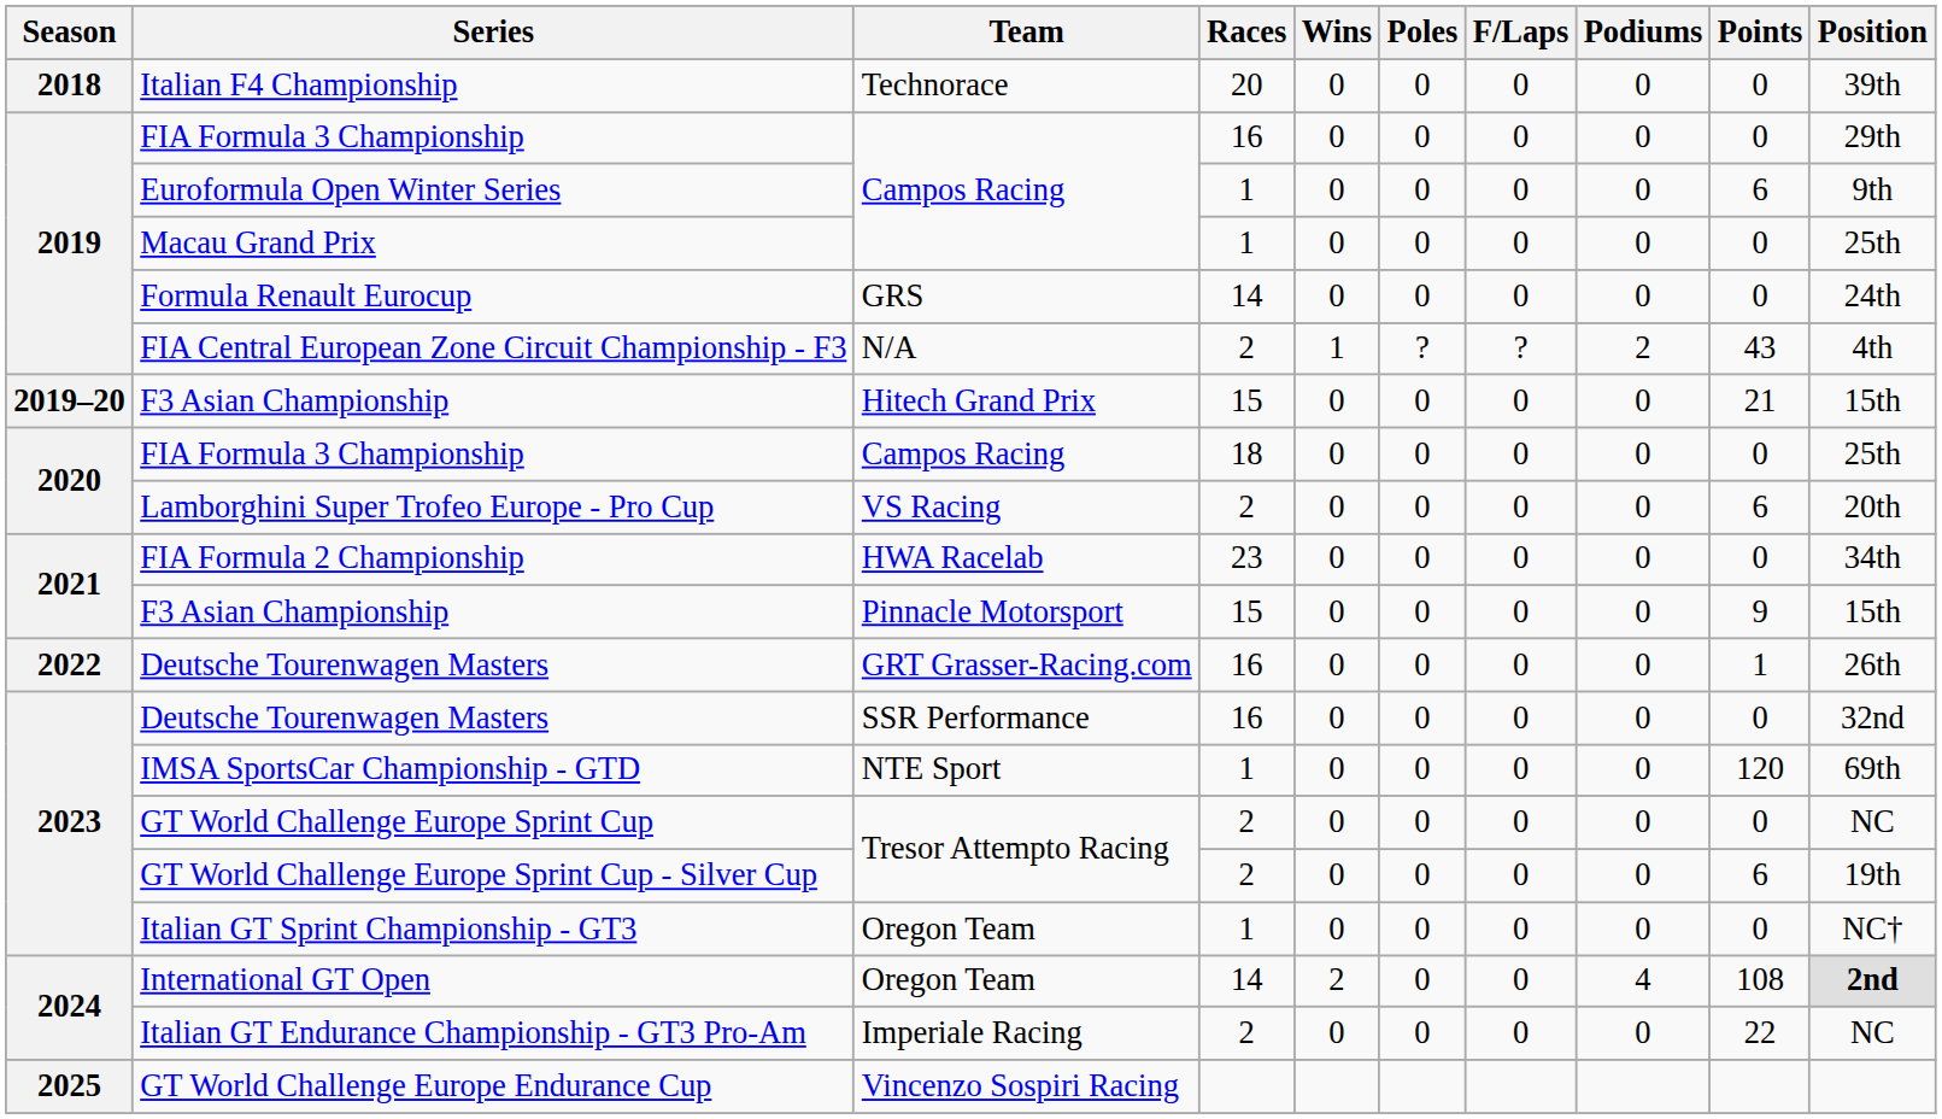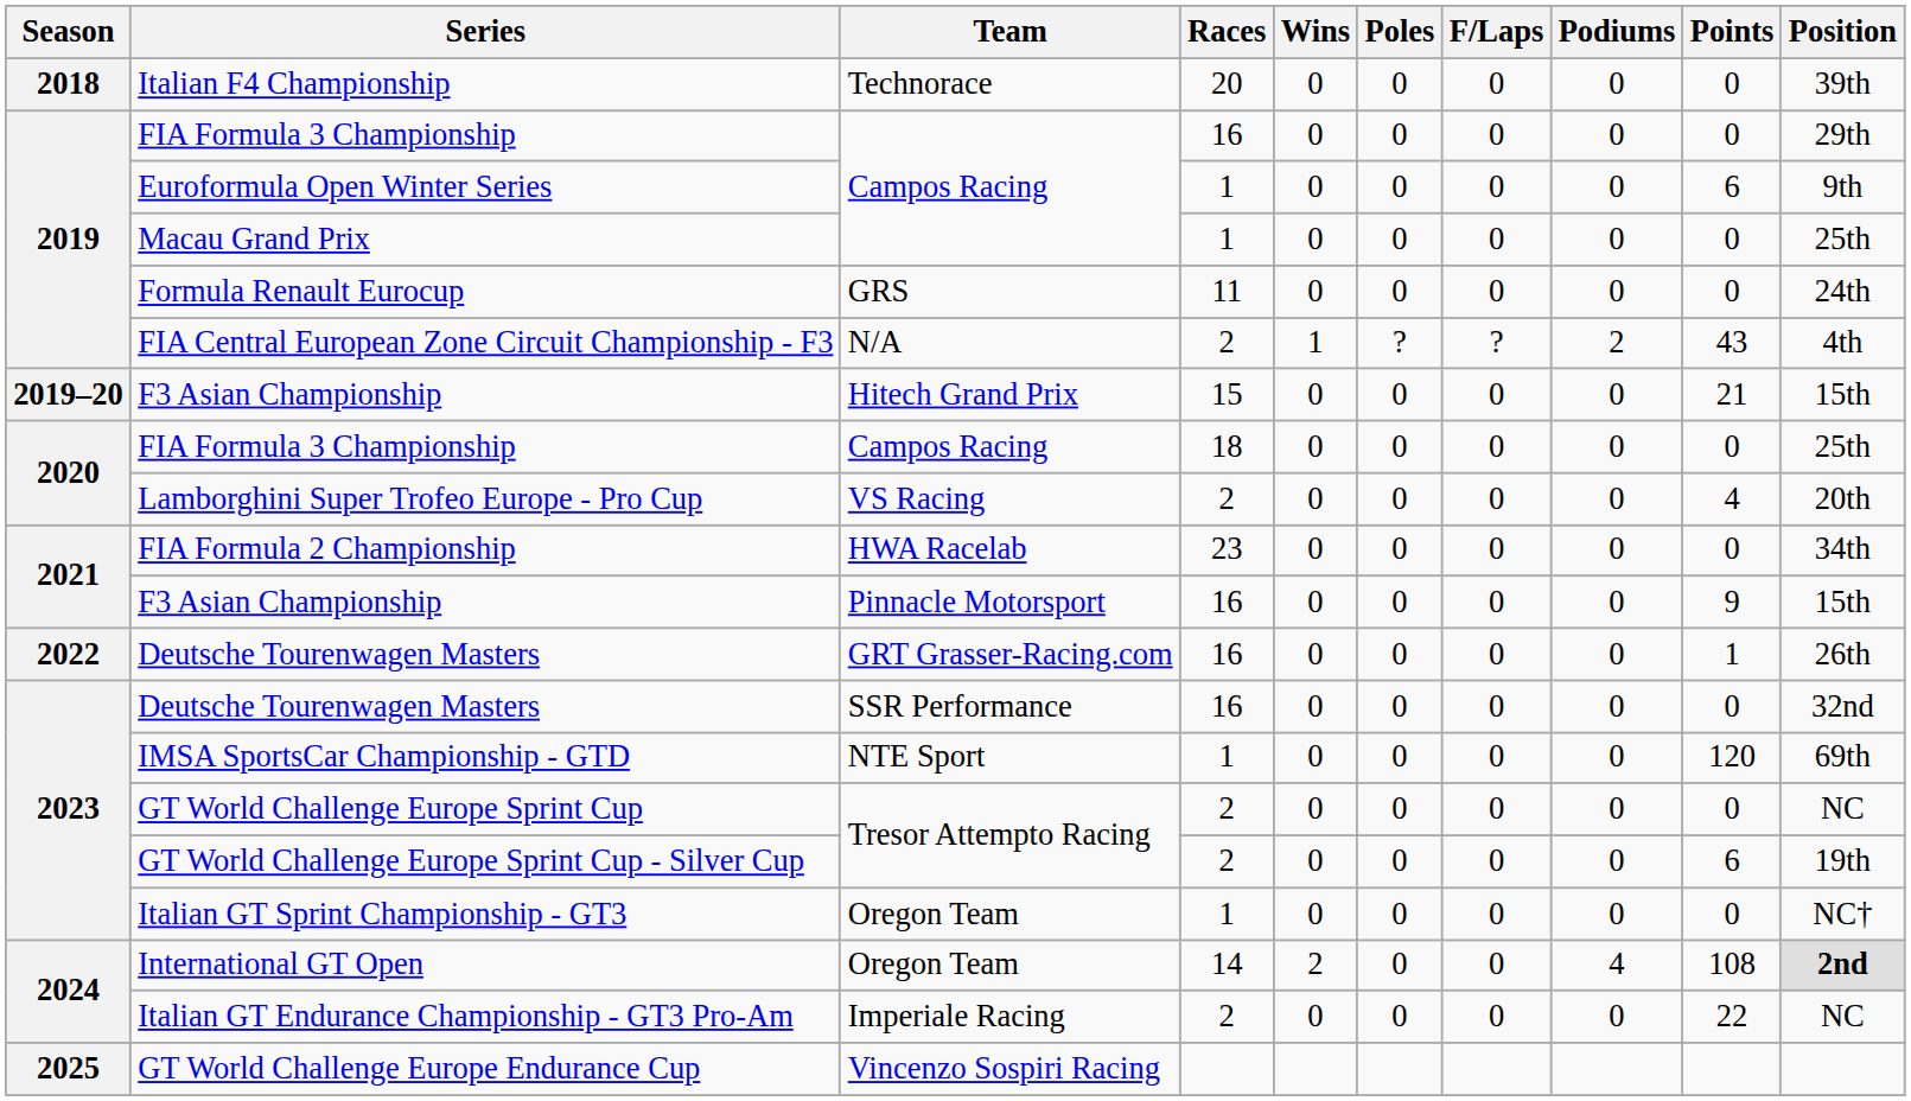 <table class="wikitable" style="font-size: 90%; text-align:center">
 <tr>
 <th>Season</th>
 <th>Series</th>
 <th>Team</th>
 <th>Races</th>
 <th>Wins</th>
 <th>Poles</th>
 <th>F/Laps</th>
 <th>Podiums</th>
 <th>Points</th>
 <th>Position</th>
 </tr>
 <tr>
 <th>2018</th>
 <td align=left><a href='#'>Italian F4 Championship</a></td>
 <td align=left>Technorace</td>
 <td>20</td>
 <td>0</td>
 <td>0</td>
 <td>0</td>
 <td>0</td>
 <td>0</td>
 <td>39th</td>
 </tr>
 <tr>
 <th rowspan=5>2019</th>
 <td align=left><a href='#'>FIA Formula 3 Championship</a></td>
 <td align=left rowspan=3><a href='#'>Campos Racing</a></td>
 <td>16</td>
 <td>0</td>
 <td>0</td>
 <td>0</td>
 <td>0</td>
 <td>0</td>
 <td>29th</td>
 </tr>
 <tr>
 <td align=left><a href='#'>Euroformula Open Winter Series</a></td>
 <td>1</td>
 <td>0</td>
 <td>0</td>
 <td>0</td>
 <td>0</td>
 <td>6</td>
 <td>9th</td>
 </tr>
 <tr>
 <td align=left><a href='#'>Macau Grand Prix</a></td>
 <td>1</td>
 <td>0</td>
 <td>0</td>
 <td>0</td>
 <td>0</td>
 <td>0</td>
 <td>25th</td>
 </tr>
 <tr>
 <td align=left><a href='#'>Formula Renault Eurocup</a></td>
 <td align=left>GRS</td>
-<td>14</td>
+<td>11</td>
 <td>0</td>
 <td>0</td>
 <td>0</td>
 <td>0</td>
 <td>0</td>
 <td>24th</td>
 </tr>
 <tr>
 <td align=left><a href='#'>FIA Central European Zone Circuit Championship - F3</a></td>
 <td align=left>N/A</td>
 <td>2</td>
 <td>1</td>
 <td>?</td>
 <td>?</td>
 <td>2</td>
 <td>43</td>
 <td>4th</td>
 </tr>
 <tr>
 <th>2019–20</th>
 <td align=left><a href='#'>F3 Asian Championship</a></td>
 <td align=left><a href='#'>Hitech Grand Prix</a></td>
 <td>15</td>
 <td>0</td>
 <td>0</td>
 <td>0</td>
 <td>0</td>
 <td>21</td>
 <td>15th</td>
 </tr>
 <tr>
 <th rowspan=2>2020</th>
 <td align=left><a href='#'>FIA Formula 3 Championship</a></td>
 <td align=left><a href='#'>Campos Racing</a></td>
 <td>18</td>
 <td>0</td>
 <td>0</td>
 <td>0</td>
 <td>0</td>
 <td>0</td>
 <td>25th</td>
 </tr>
 <tr>
 <td align=left><a href='#'>Lamborghini Super Trofeo Europe - Pro Cup</a></td>
 <td align=left><a href='#'>VS Racing</a></td>
 <td>2</td>
 <td>0</td>
 <td>0</td>
 <td>0</td>
 <td>0</td>
-<td>6</td>
+<td>4</td>
 <td>20th</td>
 </tr>
 <tr>
 <th rowspan=2>2021</th>
 <td align=left><a href='#'>FIA Formula 2 Championship</a></td>
 <td align=left><a href='#'>HWA Racelab</a></td>
 <td>23</td>
 <td>0</td>
 <td>0</td>
 <td>0</td>
 <td>0</td>
 <td>0</td>
 <td>34th</td>
 </tr>
 <tr>
 <td align=left><a href='#'>F3 Asian Championship</a></td>
 <td align=left><a href='#'>Pinnacle Motorsport</a></td>
-<td>15</td>
+<td>16</td>
 <td>0</td>
 <td>0</td>
 <td>0</td>
 <td>0</td>
 <td>9</td>
 <td>15th</td>
 </tr>
 <tr>
 <th>2022</th>
 <td align=left><a href='#'>Deutsche Tourenwagen Masters</a></td>
 <td align=left><a href='#'>GRT Grasser-Racing.com</a></td>
 <td>16</td>
 <td>0</td>
 <td>0</td>
 <td>0</td>
 <td>0</td>
 <td>1</td>
 <td>26th</td>
 </tr>
 <tr>
 <th rowspan="5">2023</th>
 <td align=left><a href='#'>Deutsche Tourenwagen Masters</a></td>
 <td align=left>SSR Performance</td>
 <td>16</td>
 <td>0</td>
 <td>0</td>
 <td>0</td>
 <td>0</td>
 <td>0</td>
 <td>32nd</td>
 </tr>
 <tr>
 <td align="left"><a href='#'>IMSA SportsCar Championship - GTD</a></td>
 <td align="left">NTE Sport</td>
 <td>1</td>
 <td>0</td>
 <td>0</td>
 <td>0</td>
 <td>0</td>
 <td>120</td>
 <td>69th</td>
 </tr>
 <tr>
 <td align=left><a href='#'>GT World Challenge Europe Sprint Cup</a></td>
 <td align=left rowspan=2>Tresor Attempto Racing</td>
 <td>2</td>
 <td>0</td>
 <td>0</td>
 <td>0</td>
 <td>0</td>
 <td>0</td>
 <td>NC</td>
 </tr>
 <tr>
 <td align=left><a href='#'>GT World Challenge Europe Sprint Cup - Silver Cup</a></td>
 <td>2</td>
 <td>0</td>
 <td>0</td>
 <td>0</td>
 <td>0</td>
 <td>6</td>
 <td>19th</td>
 </tr>
 <tr>
 <td align=left><a href='#'>Italian GT Sprint Championship - GT3</a></td>
 <td align=left>Oregon Team</td>
 <td>1</td>
 <td>0</td>
 <td>0</td>
 <td>0</td>
 <td>0</td>
 <td>0</td>
 <td>NC†</td>
 </tr>
 <tr>
 <th rowspan="2">2024</th>
 <td align=left><a href='#'>International GT Open</a></td>
 <td align=left>Oregon Team</td>
 <td>14</td>
 <td>2</td>
 <td>0</td>
 <td>0</td>
 <td>4</td>
 <td>108</td>
 <td style="background:#dfdfdf;"><strong>2nd</strong></td>
 </tr>
 <tr>
 <td align=left><a href='#'>Italian GT Endurance Championship - GT3 Pro-Am</a></td>
 <td align=left>Imperiale Racing</td>
 <td>2</td>
 <td>0</td>
 <td>0</td>
 <td>0</td>
 <td>0</td>
 <td>22</td>
 <td>NC</td>
 </tr>
 <tr>
 <th>2025</th>
 <td align=left><a href='#'>GT World Challenge Europe Endurance Cup</a></td>
 <td align=left><a href='#'>Vincenzo Sospiri Racing</a></td>
 <td></td>
 <td></td>
 <td></td>
 <td></td>
 <td></td>
 <td></td>
 <td></td>
 </tr>
 </table>
